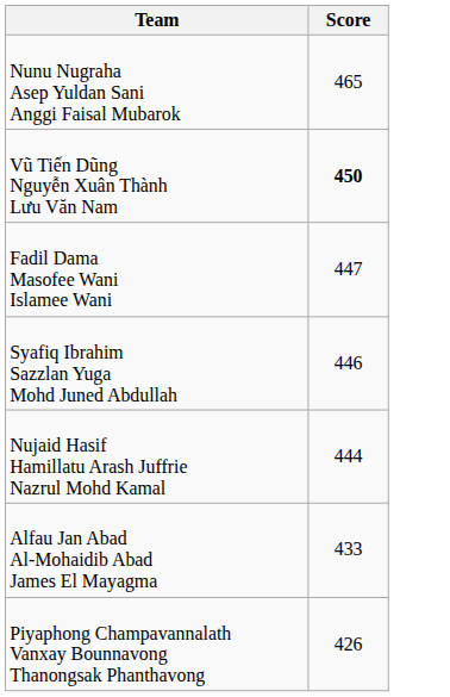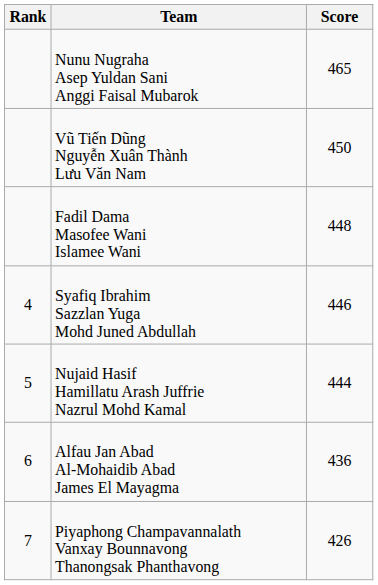 <table class=wikitable style="text-align:center">
 <tr>
+<th width=40>Rank</th>
 <th width=250>Team</th>
 <th width=60>Score</th>
 </tr>
 <tr>
+<td></td>
 <td align=left><br>Nunu Nugraha<br>Asep Yuldan Sani<br>Anggi Faisal Mubarok</td>
 <td>465</td>
 </tr>
 <tr>
+<td></td>
 <td align=left><br>Vũ Tiến Dũng<br>Nguyễn Xuân Thành<br>Lưu Văn Nam</td>
-<td><strong>450</strong></td>
+<td>450</td>
 </tr>
 <tr>
+<td></td>
 <td align=left><br>Fadil Dama<br>Masofee Wani<br>Islamee Wani</td>
-<td>447</td>
+<td>448</td>
 </tr>
 <tr>
+<td>4</td>
 <td align=left><br>Syafiq Ibrahim<br>Sazzlan Yuga<br>Mohd Juned Abdullah</td>
 <td>446</td>
 </tr>
 <tr>
+<td>5</td>
 <td align=left><br>Nujaid Hasif<br>Hamillatu Arash Juffrie<br>Nazrul Mohd Kamal</td>
 <td>444</td>
 </tr>
 <tr>
+<td>6</td>
 <td align=left><br>Alfau Jan Abad<br>Al-Mohaidib Abad<br>James El Mayagma</td>
-<td>433</td>
+<td>436</td>
 </tr>
 <tr>
+<td>7</td>
 <td align=left><br>Piyaphong Champavannalath<br>Vanxay Bounnavong<br>Thanongsak Phanthavong</td>
 <td>426</td>
 </tr>
 </table>
